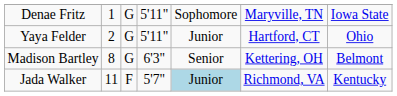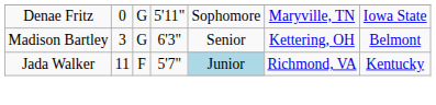 <table class="wikitable sortable" style="text-align: center">
 <tr align=center>
 </tr>
 <tr>
 <td>Denae Fritz</td>
-<td>1</td>
+<td>0</td>
 <td>G</td>
 <td>5'11"</td>
 <td> Sophomore</td>
 <td><a href='#'>Maryville, TN</a></td>
 <td><a href='#'>Iowa State</a></td>
 </tr>
 <tr>
-<td>Yaya Felder</td>
-<td>2</td>
-<td>G</td>
-<td>5'11"</td>
-<td>Junior</td>
-<td><a href='#'>Hartford, CT</a></td>
-<td><a href='#'>Ohio</a></td>
-</tr>
-<tr>
 <td>Madison Bartley</td>
-<td>8</td>
+<td>3</td>
 <td>G</td>
 <td>6'3"</td>
 <td>Senior</td>
 <td><a href='#'>Kettering, OH</a></td>
 <td><a href='#'>Belmont</a></td>
 </tr>
 <tr>
 <td>Jada Walker</td>
 <td>11</td>
 <td>F</td>
 <td>5'7"</td>
 <td style="background: lightblue;">Junior</td>
 <td><a href='#'>Richmond, VA</a></td>
 <td><a href='#'>Kentucky</a></td>
 </tr>
 </table>
